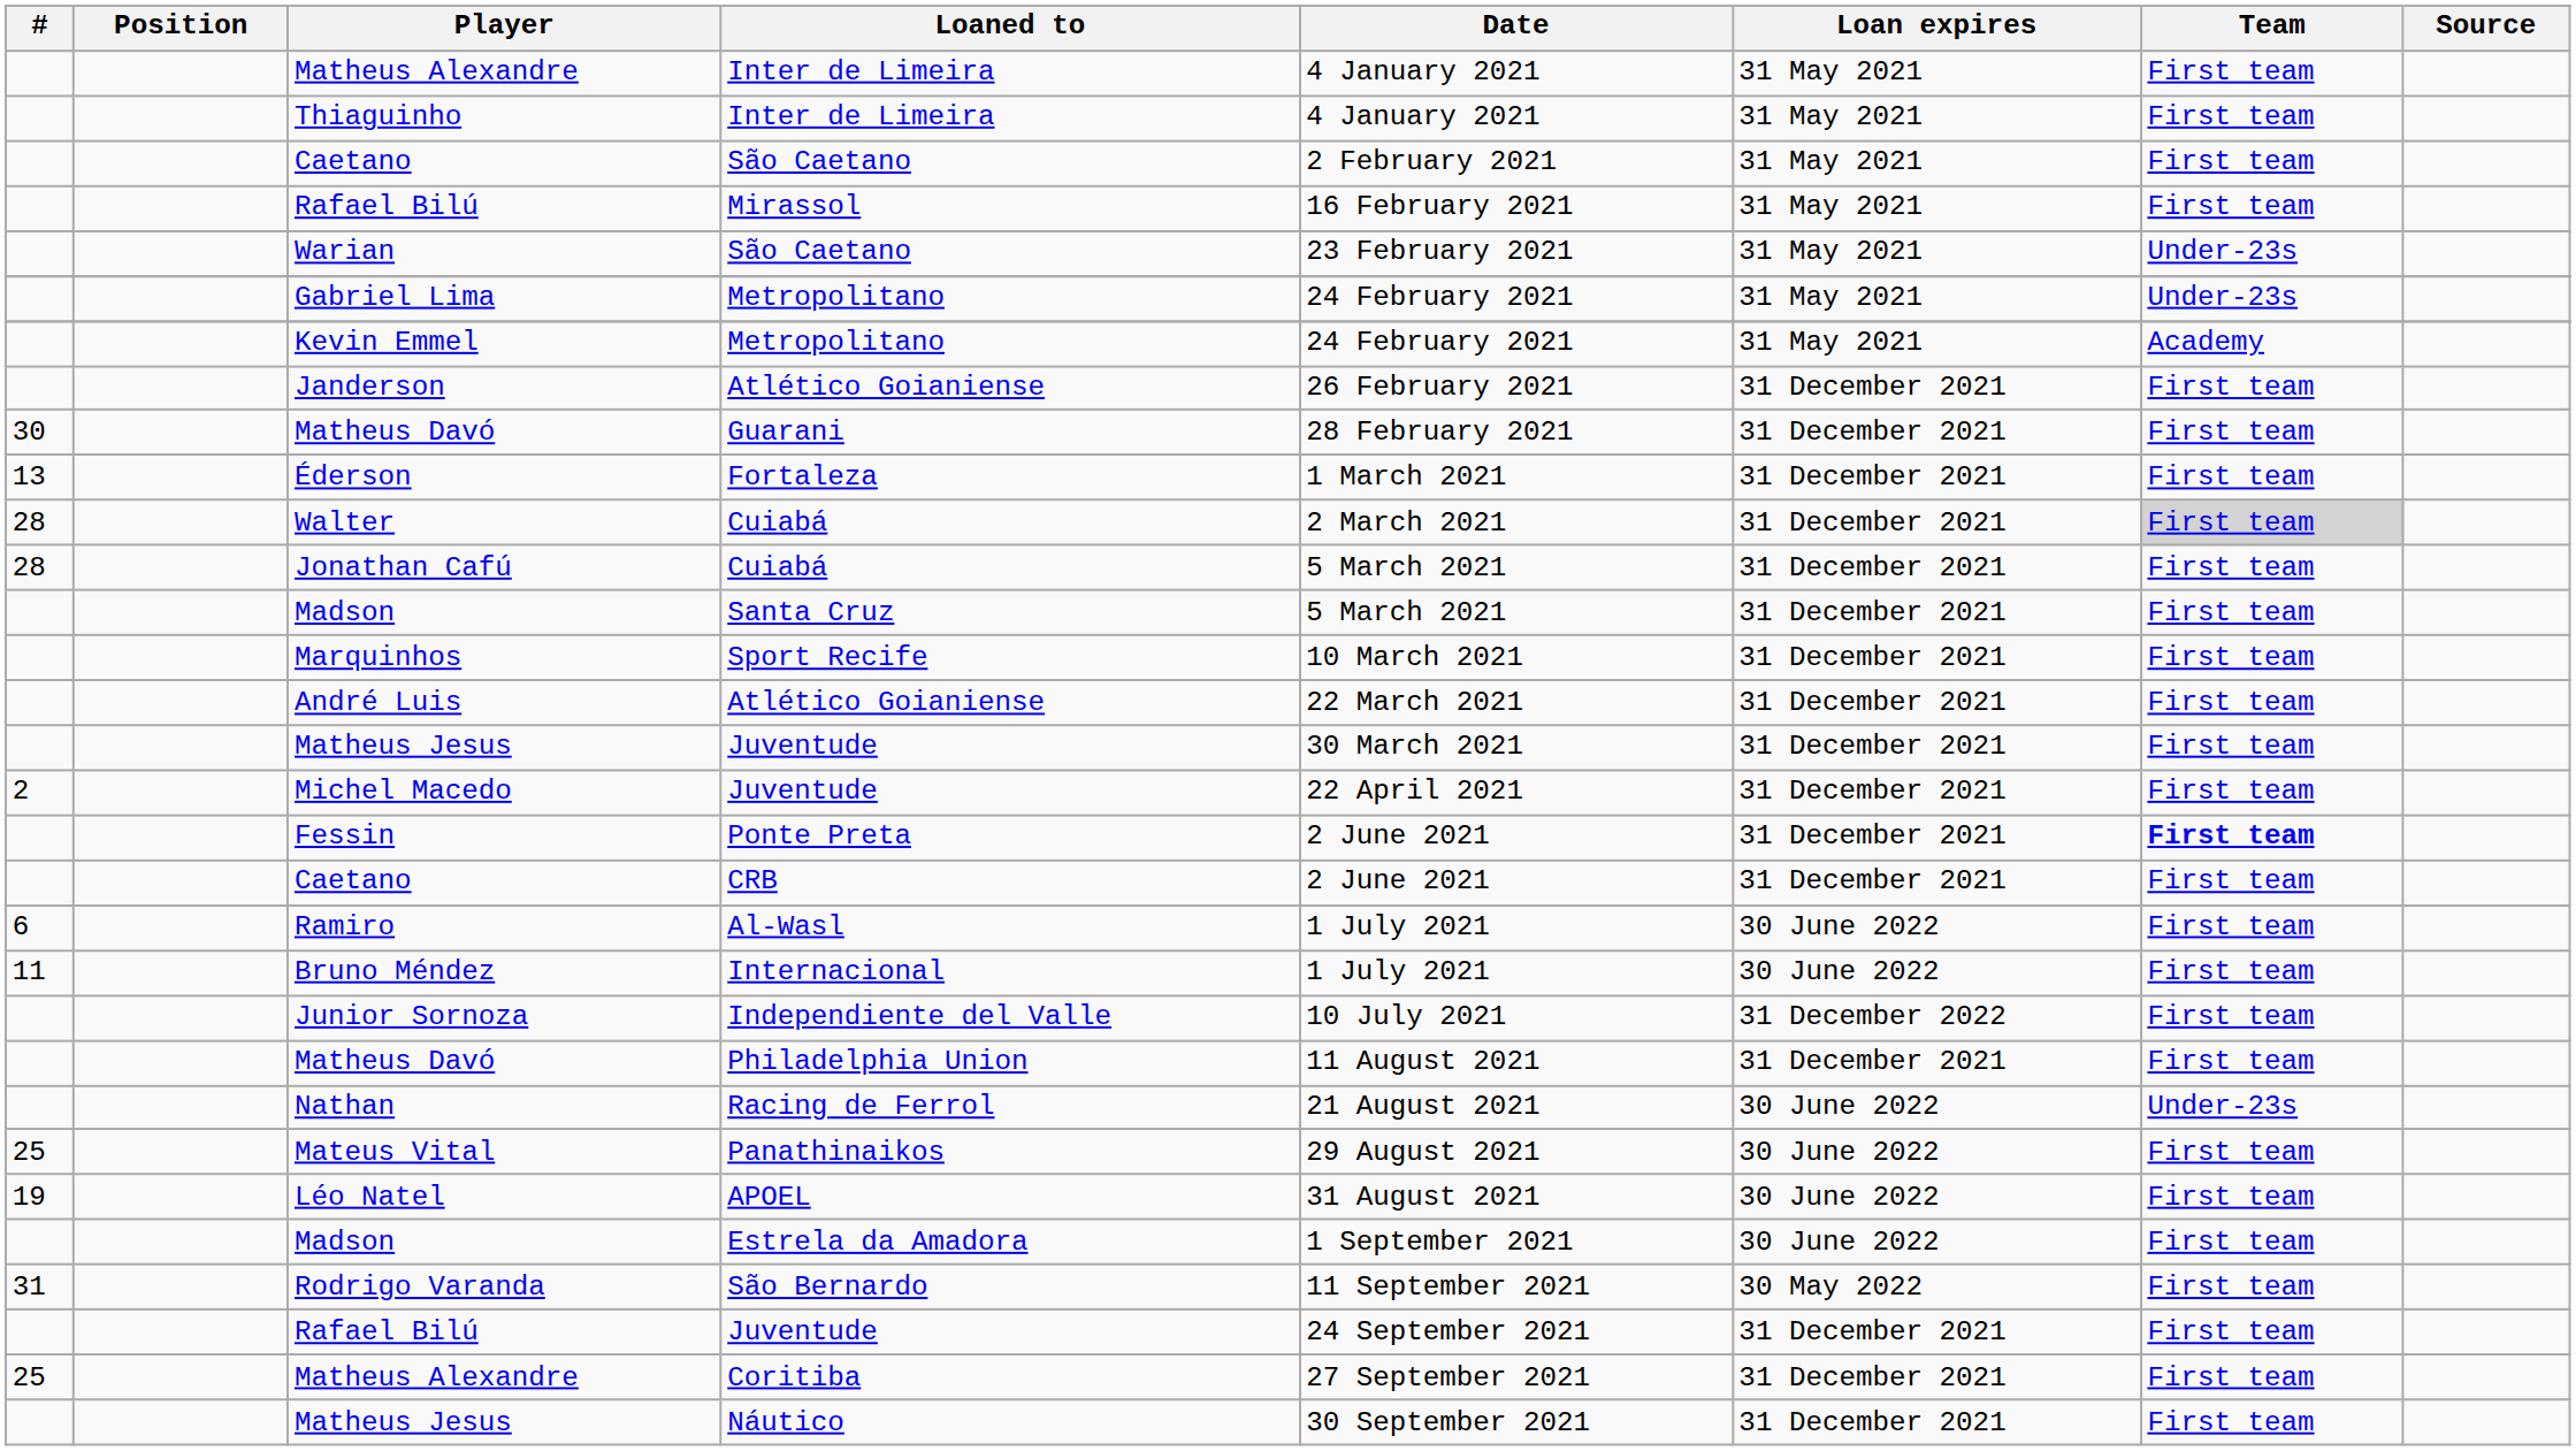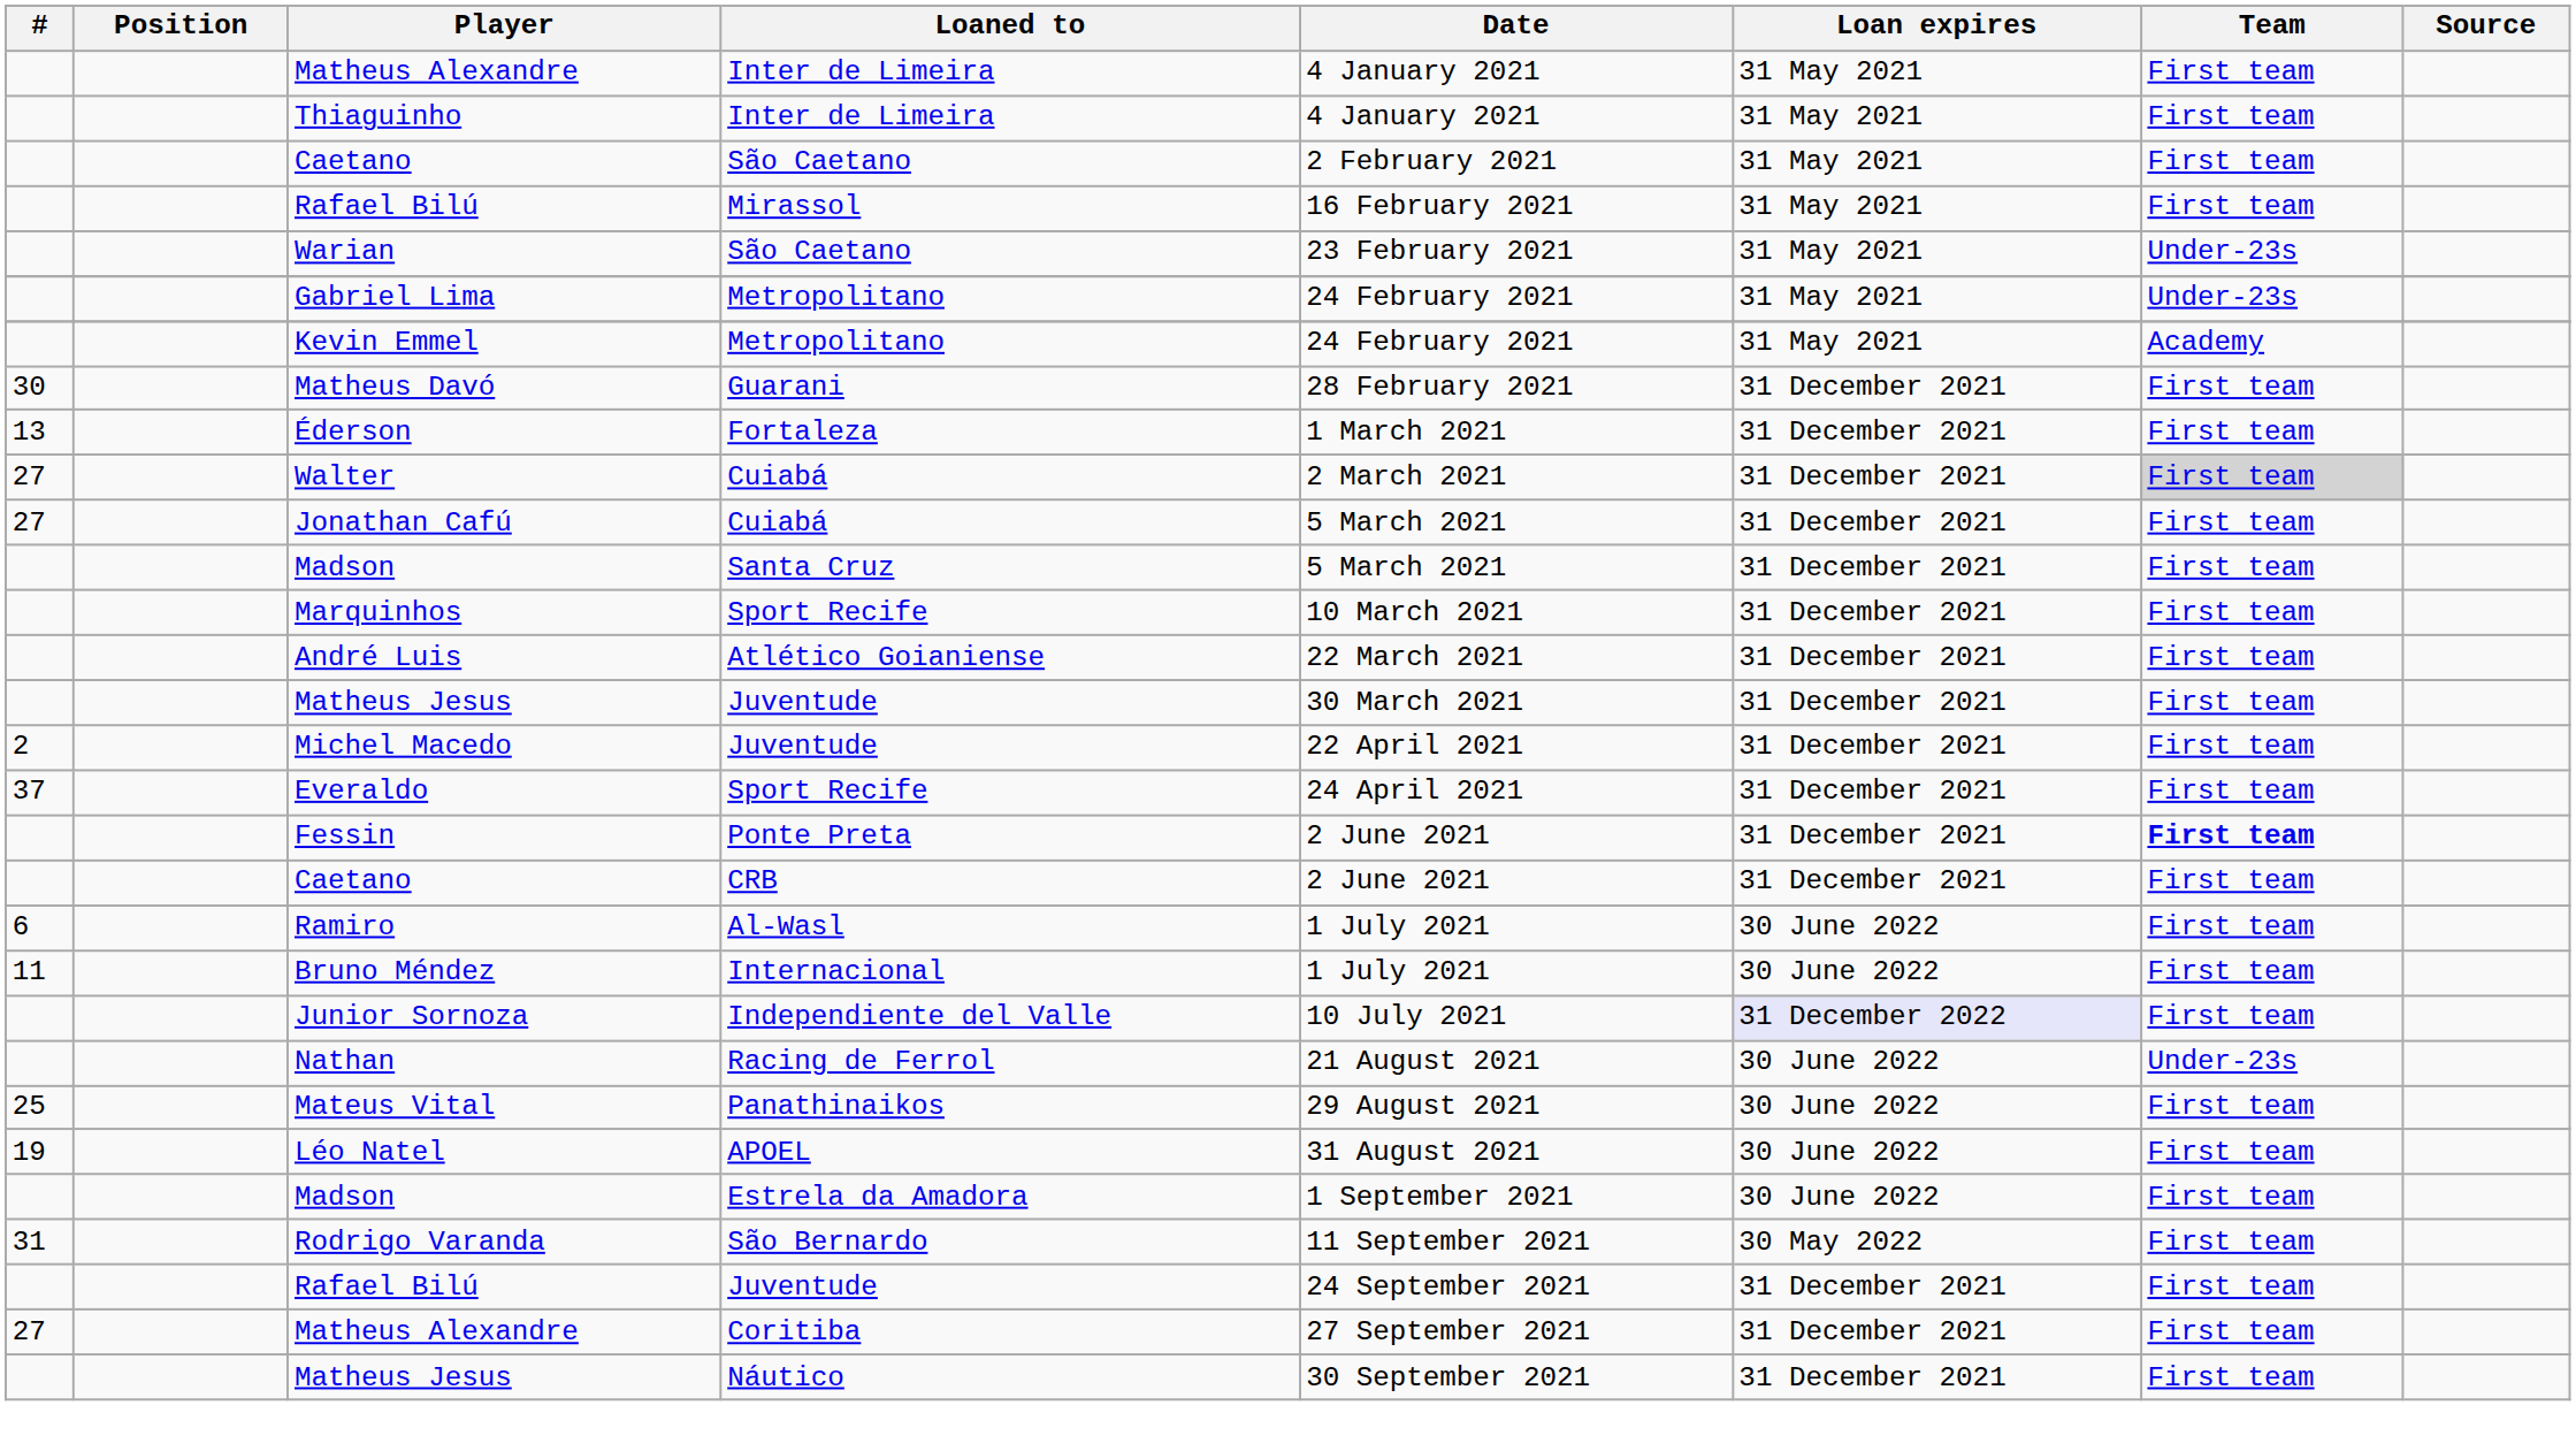 <table class="wikitable sortable" style="width:90%; text-align:center; font-size:95%; text-align:left;">
 <tr>
 <th><strong>#</strong></th>
 <th><strong>Position </strong></th>
 <th><strong>Player </strong></th>
 <th><strong>Loaned to</strong></th>
 <th><strong>Date </strong></th>
 <th><strong>Loan expires </strong></th>
 <th><strong>Team</strong></th>
 <th><strong>Source</strong></th>
 </tr>
 <tr>
 <td></td>
 <td></td>
 <td> <a href='#'>Matheus Alexandre</a></td>
 <td> <a href='#'>Inter de Limeira</a></td>
 <td>4 January 2021</td>
 <td>31 May 2021</td>
 <td><a href='#'>First team</a></td>
 <td></td>
 </tr>
 <tr>
 <td></td>
 <td></td>
 <td> <a href='#'>Thiaguinho</a></td>
 <td> <a href='#'>Inter de Limeira</a></td>
 <td>4 January 2021</td>
 <td>31 May 2021</td>
 <td><a href='#'>First team</a></td>
 <td></td>
 </tr>
 <tr>
 <td></td>
 <td></td>
 <td> <a href='#'>Caetano</a></td>
 <td> <a href='#'>São Caetano</a></td>
 <td>2 February 2021</td>
 <td>31 May 2021</td>
 <td><a href='#'>First team</a></td>
 <td></td>
 </tr>
 <tr>
 <td></td>
 <td></td>
 <td> <a href='#'>Rafael Bilú</a></td>
 <td> <a href='#'>Mirassol</a></td>
 <td>16 February 2021</td>
 <td>31 May 2021</td>
 <td><a href='#'>First team</a></td>
 <td></td>
 </tr>
 <tr>
 <td></td>
 <td></td>
 <td> <a href='#'>Warian</a></td>
 <td> <a href='#'>São Caetano</a></td>
 <td>23 February 2021</td>
 <td>31 May 2021</td>
 <td><a href='#'>Under-23s</a></td>
 <td></td>
 </tr>
 <tr>
 </tr>
 <tr>
 <td></td>
 <td></td>
 <td> <a href='#'>Gabriel Lima</a></td>
 <td> <a href='#'>Metropolitano</a></td>
 <td>24 February 2021</td>
 <td>31 May 2021</td>
 <td><a href='#'>Under-23s</a></td>
 <td></td>
 </tr>
 <tr>
 </tr>
 <tr>
 <td></td>
 <td></td>
 <td> <a href='#'>Kevin Emmel</a></td>
 <td> <a href='#'>Metropolitano</a></td>
 <td>24 February 2021</td>
 <td>31 May 2021</td>
 <td><a href='#'>Academy</a></td>
 <td></td>
 </tr>
 <tr>
-<td></td>
-<td></td>
-<td> <a href='#'>Janderson</a></td>
-<td> <a href='#'>Atlético Goianiense</a></td>
-<td>26 February 2021</td>
-<td>31 December 2021</td>
-<td><a href='#'>First team</a></td>
-<td></td>
-</tr>
-<tr>
 <td>30</td>
 <td></td>
 <td> <a href='#'>Matheus Davó</a></td>
 <td> <a href='#'>Guarani</a></td>
 <td>28 February 2021</td>
 <td>31 December 2021 </td>
 <td><a href='#'>First team</a></td>
 <td></td>
 </tr>
 <tr>
 <td>13</td>
 <td></td>
 <td> <a href='#'>Éderson</a></td>
 <td> <a href='#'>Fortaleza</a></td>
 <td>1 March 2021</td>
 <td>31 December 2021</td>
 <td><a href='#'>First team</a></td>
 <td></td>
 </tr>
 <tr>
-<td>28</td>
+<td>27</td>
 <td></td>
 <td> <a href='#'>Walter</a></td>
 <td> <a href='#'>Cuiabá</a></td>
 <td>2 March 2021</td>
 <td>31 December 2021</td>
 <td style="background: lightgrey;"><a href='#'>First team</a></td>
 <td></td>
 </tr>
 <tr>
-<td>28</td>
+<td>27</td>
 <td></td>
 <td> <a href='#'>Jonathan Cafú</a></td>
 <td> <a href='#'>Cuiabá</a></td>
 <td>5 March 2021</td>
 <td>31 December 2021</td>
 <td><a href='#'>First team</a></td>
 <td></td>
 </tr>
 <tr>
 <td></td>
 <td></td>
 <td> <a href='#'>Madson</a></td>
 <td> <a href='#'>Santa Cruz</a></td>
 <td>5 March 2021</td>
 <td>31 December 2021 </td>
 <td><a href='#'>First team</a></td>
 <td></td>
 </tr>
 <tr>
 <td></td>
 <td></td>
 <td> <a href='#'>Marquinhos</a></td>
 <td> <a href='#'>Sport Recife</a></td>
 <td>10 March 2021</td>
 <td>31 December 2021 </td>
 <td><a href='#'>First team</a></td>
 <td></td>
 </tr>
 <tr>
 <td></td>
 <td></td>
 <td> <a href='#'>André Luis</a></td>
 <td> <a href='#'>Atlético Goianiense</a></td>
 <td>22 March 2021</td>
 <td>31 December 2021</td>
 <td><a href='#'>First team</a></td>
 <td></td>
 </tr>
 <tr>
 <td></td>
 <td></td>
 <td> <a href='#'>Matheus Jesus</a></td>
 <td> <a href='#'>Juventude</a></td>
 <td>30 March 2021</td>
 <td>31 December 2021 </td>
 <td><a href='#'>First team</a></td>
 <td></td>
 </tr>
 <tr>
 <td>2</td>
 <td></td>
 <td> <a href='#'>Michel Macedo</a></td>
 <td> <a href='#'>Juventude</a></td>
 <td>22 April 2021</td>
 <td>31 December 2021</td>
 <td><a href='#'>First team</a></td>
 <td></td>
 </tr>
 <tr>
+<td>37</td>
+<td></td>
+<td> <a href='#'>Everaldo</a></td>
+<td> <a href='#'>Sport Recife</a></td>
+<td>24 April 2021</td>
+<td>31 December 2021</td>
+<td><a href='#'>First team</a></td>
+<td></td>
+</tr>
+<tr>
 <td></td>
 <td></td>
 <td> <a href='#'>Fessin</a></td>
 <td> <a href='#'>Ponte Preta</a></td>
 <td>2 June 2021</td>
 <td>31 December 2021</td>
 <td><strong><a href='#'>First team</a></strong></td>
 <td></td>
 </tr>
 <tr>
 <td></td>
 <td></td>
 <td> <a href='#'>Caetano</a></td>
 <td> <a href='#'>CRB</a></td>
 <td>2 June 2021</td>
 <td>31 December 2021</td>
 <td><a href='#'>First team</a></td>
 <td></td>
 </tr>
 <tr>
 <td>6</td>
 <td></td>
 <td> <a href='#'>Ramiro</a></td>
 <td> <a href='#'>Al-Wasl</a></td>
 <td>1 July 2021</td>
 <td>30 June 2022</td>
 <td><a href='#'>First team</a></td>
 <td></td>
 </tr>
 <tr>
 <td>11</td>
 <td></td>
 <td> <a href='#'>Bruno Méndez</a></td>
 <td> <a href='#'>Internacional</a></td>
 <td>1 July 2021</td>
 <td>30 June 2022</td>
 <td><a href='#'>First team</a></td>
 <td></td>
 </tr>
 <tr>
 <td></td>
 <td></td>
 <td> <a href='#'>Junior Sornoza</a></td>
 <td> <a href='#'>Independiente del Valle</a></td>
 <td>10 July 2021</td>
-<td>31 December 2022</td>
-<td><a href='#'>First team</a></td>
-<td></td>
-</tr>
-<tr>
-<td></td>
-<td></td>
-<td> <a href='#'>Matheus Davó</a></td>
-<td> <a href='#'>Philadelphia Union</a></td>
-<td>11 August 2021</td>
-<td>31 December 2021</td>
+<td style="background: lavender;">31 December 2022</td>
 <td><a href='#'>First team</a></td>
 <td></td>
 </tr>
 <tr>
 <td></td>
 <td></td>
 <td> <a href='#'>Nathan</a></td>
 <td> <a href='#'>Racing de Ferrol</a></td>
 <td>21 August 2021</td>
 <td>30 June 2022</td>
 <td><a href='#'>Under-23s</a></td>
 <td></td>
 </tr>
 <tr>
 <td>25</td>
 <td></td>
 <td> <a href='#'>Mateus Vital</a></td>
 <td> <a href='#'>Panathinaikos</a></td>
 <td>29 August 2021</td>
 <td>30 June 2022</td>
 <td><a href='#'>First team</a></td>
 <td></td>
 </tr>
 <tr>
 <td>19</td>
 <td></td>
 <td> <a href='#'>Léo Natel</a></td>
 <td> <a href='#'>APOEL</a></td>
 <td>31 August 2021</td>
 <td>30 June 2022</td>
 <td><a href='#'>First team</a></td>
 <td></td>
 </tr>
 <tr>
 <td></td>
 <td></td>
 <td> <a href='#'>Madson</a></td>
 <td> <a href='#'>Estrela da Amadora</a></td>
 <td>1 September 2021</td>
 <td>30 June 2022</td>
 <td><a href='#'>First team</a></td>
 <td></td>
 </tr>
 <tr>
 <td>31</td>
 <td></td>
 <td> <a href='#'>Rodrigo Varanda</a></td>
 <td> <a href='#'>São Bernardo</a></td>
 <td>11 September 2021</td>
 <td>30 May 2022 </td>
 <td><a href='#'>First team</a></td>
 <td></td>
 </tr>
 <tr>
 <td></td>
 <td></td>
 <td> <a href='#'>Rafael Bilú</a></td>
 <td> <a href='#'>Juventude</a></td>
 <td>24 September 2021</td>
 <td>31 December 2021</td>
 <td><a href='#'>First team</a></td>
 <td></td>
 </tr>
 <tr>
-<td>25</td>
+<td>27</td>
 <td></td>
 <td> <a href='#'>Matheus Alexandre</a></td>
 <td> <a href='#'>Coritiba</a></td>
 <td>27 September 2021</td>
 <td>31 December 2021</td>
 <td><a href='#'>First team</a></td>
 <td></td>
 </tr>
 <tr>
 <td></td>
 <td></td>
 <td> <a href='#'>Matheus Jesus</a></td>
 <td> <a href='#'>Náutico</a></td>
 <td>30 September 2021</td>
 <td>31 December 2021</td>
 <td><a href='#'>First team</a></td>
 <td></td>
 </tr>
 </table>
